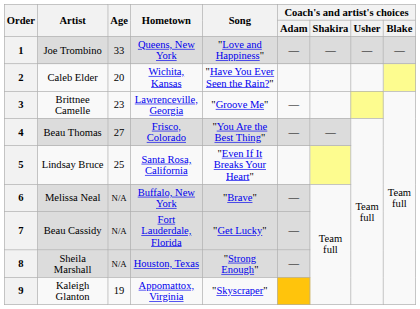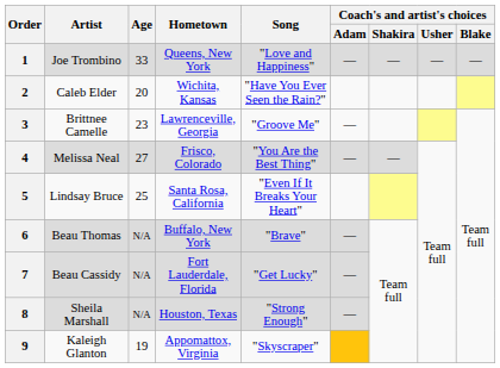 <table class="wikitable" style="text-align:center; line-height:17px; width:100%;">
 <tr>
 <th scope="col" rowspan="2" style="width:05%;">Order</th>
 <th scope="col" rowspan="2" style="width:20%;">Artist</th>
 <th scope="col" rowspan="2" style="width:05%;">Age</th>
 <th scope="col" rowspan="2" style="width:18%;">Hometown</th>
 <th scope="col" rowspan="2" style="width:20%;">Song</th>
 <th scope="col" colspan="4" style="width:32%;">Coach's and artist's choices</th>
 </tr>
 <tr>
 <th style="width:08%;">Adam</th>
 <th style="width:08%;">Shakira</th>
 <th style="width:08%;">Usher</th>
 <th style="width:08%;">Blake</th>
 </tr>
 <tr>
 <th>1</th>
 <td style="background:#DCDCDC;">Joe Trombino</td>
 <td style="background:#DCDCDC;">33</td>
 <td style="background:#DCDCDC;"><a href='#'>Queens, New York</a></td>
 <td style="background:#DCDCDC;">"<a href='#'>Love and Happiness</a>"</td>
 <td style="background:#DCDCDC;">—</td>
 <td style="background:#DCDCDC;">—</td>
 <td style="background:#DCDCDC;">—</td>
 <td style="background:#DCDCDC;">—</td>
 </tr>
 <tr>
 <th>2</th>
 <td>Caleb Elder</td>
 <td>20</td>
 <td><a href='#'>Wichita, Kansas</a></td>
 <td>"<a href='#'>Have You Ever Seen the Rain?</a>"</td>
 <td><strong></strong></td>
 <td><strong></strong></td>
 <td><strong></strong></td>
 <td style="background:#fdfc8f;"><strong></strong></td>
 </tr>
 <tr>
 <th>3</th>
 <td>Brittnee Camelle</td>
 <td>23</td>
 <td><a href='#'>Lawrenceville, Georgia</a></td>
 <td>"<a href='#'>Groove Me</a>"</td>
 <td>—</td>
 <td><strong></strong></td>
 <td style="background:#fdfc8f;"><strong></strong></td>
 <td rowspan="7">Team full</td>
 </tr>
 <tr>
 <th>4</th>
-<td style="background:#DCDCDC;">Beau Thomas</td>
+<td style="background:#DCDCDC;">Melissa Neal</td>
 <td style="background:#DCDCDC;">27</td>
 <td style="background:#DCDCDC;"><a href='#'>Frisco, Colorado</a></td>
 <td style="background:#DCDCDC;">"<a href='#'>You Are the Best Thing</a>"</td>
 <td style="background:#DCDCDC;">—</td>
 <td style="background:#DCDCDC;">—</td>
 <td rowspan="6">Team full</td>
 </tr>
 <tr>
 <th>5</th>
 <td>Lindsay Bruce</td>
 <td>25</td>
 <td><a href='#'>Santa Rosa, California</a></td>
 <td>"<a href='#'>Even If It Breaks Your Heart</a>"</td>
 <td><strong></strong></td>
 <td style="background:#fdfc8f;"><strong></strong></td>
 </tr>
 <tr>
 <th>6</th>
-<td style="background:#DCDCDC;">Melissa Neal</td>
+<td style="background:#DCDCDC;">Beau Thomas</td>
 <td style="background:#DCDCDC;"><small>N/A</small></td>
 <td style="background:#DCDCDC;"><a href='#'>Buffalo, New York</a></td>
 <td style="background:#DCDCDC;">"<a href='#'>Brave</a>"</td>
 <td style="background:#DCDCDC;">—</td>
 <td rowspan="4">Team full</td>
 </tr>
 <tr>
 <th>7</th>
 <td style="background:#DCDCDC;">Beau Cassidy</td>
 <td style="background:#DCDCDC;"><small>N/A</small></td>
 <td style="background:#DCDCDC;"><a href='#'>Fort Lauderdale, Florida</a></td>
 <td style="background:#DCDCDC;">"<a href='#'>Get Lucky</a>"</td>
 <td style="background:#DCDCDC;">—</td>
 </tr>
 <tr>
 <th>8</th>
 <td style="background:#DCDCDC;">Sheila Marshall</td>
 <td style="background:#DCDCDC;"><small>N/A</small></td>
 <td style="background:#DCDCDC;"><a href='#'>Houston, Texas</a></td>
 <td style="background:#DCDCDC;">"<a href='#'>Strong Enough</a>"</td>
 <td style="background:#DCDCDC;">—</td>
 </tr>
 <tr>
 <th>9</th>
 <td>Kaleigh Glanton</td>
 <td>19</td>
 <td><a href='#'>Appomattox, Virginia</a></td>
 <td>"<a href='#'>Skyscraper</a>"</td>
 <td style="background:#FFC40C;"><strong></strong></td>
 </tr>
 </table>
